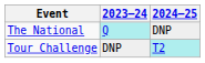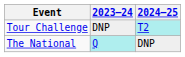 <table class="wikitable" border="1">
 <tr>
 <th>Event</th>
 <th><a href='#'>2023–24</a></th>
 <th><a href='#'>2024–25</a></th>
 </tr>
 <tr>
+<td><a href='#'>Tour Challenge</a></td>
+<td style="background:#EFEFEF;">DNP</td>
+<td style="background:#afeeee;"><a href='#'>T2</a></td>
+</tr>
+<tr>
 <td><a href='#'>The National</a></td>
 <td style="background:#afeeee;"><a href='#'>Q</a></td>
 <td style="background:#EFEFEF;">DNP</td>
 </tr>
-<tr>
-<td><a href='#'>Tour Challenge</a></td>
-<td style="background:#EFEFEF;">DNP</td>
-<td style="background:#afeeee;"><a href='#'>T2</a></td>
-</tr>
 </table>
